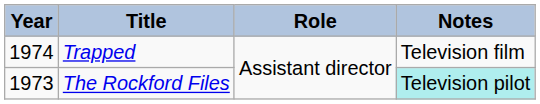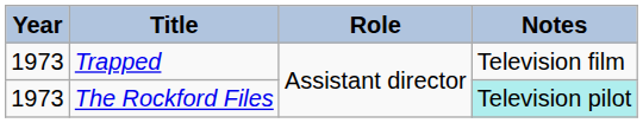 <table class="wikitable" style="font-size:95%;">
 <tr>
 <th style="background:#B0C4DE;">Year</th>
 <th style="background:#B0C4DE;">Title</th>
 <th style="background:#B0C4DE;">Role</th>
 <th style="background:#B0C4DE;">Notes</th>
 </tr>
 <tr>
-<td>1974</td>
+<td>1973</td>
 <td><em><a href='#'>Trapped</a></em></td>
 <td rowspan=2>Assistant director</td>
 <td>Television film</td>
 </tr>
 <tr>
 <td>1973</td>
 <td><em><a href='#'>The Rockford Files</a></em></td>
 <td style="background: paleturquoise;">Television pilot</td>
 </tr>
 </table>
